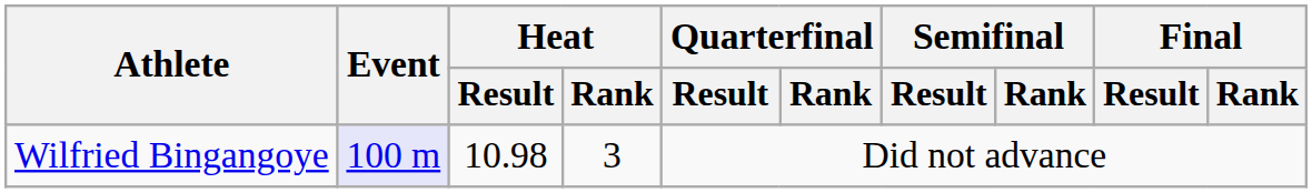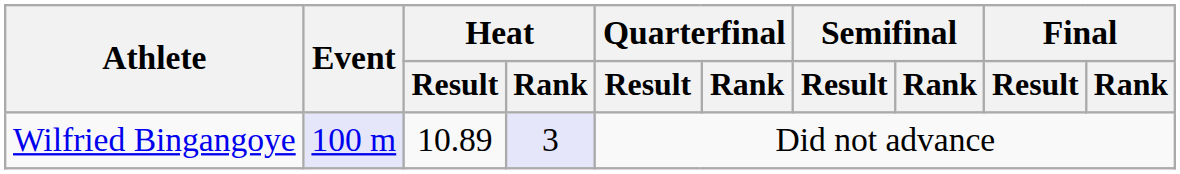 <table class="wikitable" style="font-size:90%">
 <tr>
 <th rowspan="2">Athlete</th>
 <th rowspan="2">Event</th>
 <th colspan="2">Heat</th>
 <th colspan="2">Quarterfinal</th>
 <th colspan="2">Semifinal</th>
 <th colspan="2">Final</th>
 </tr>
 <tr style="font-size:95%">
 <th>Result</th>
 <th>Rank</th>
 <th>Result</th>
 <th>Rank</th>
 <th>Result</th>
 <th>Rank</th>
 <th>Result</th>
 <th>Rank</th>
 </tr>
 <tr align=center>
 <td align=left><a href='#'>Wilfried Bingangoye</a></td>
 <td align=left style="background: lavender;"><a href='#'>100 m</a></td>
-<td>10.98</td>
-<td>3</td>
+<td>10.89</td>
+<td style="background: lavender;">3</td>
 <td colspan=6>Did not advance</td>
 </tr>
 </table>
